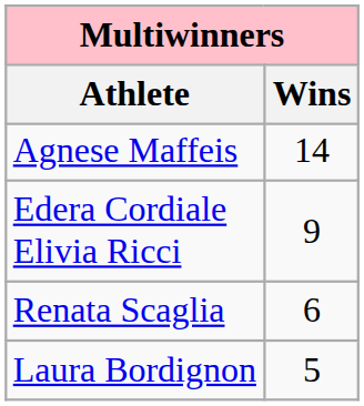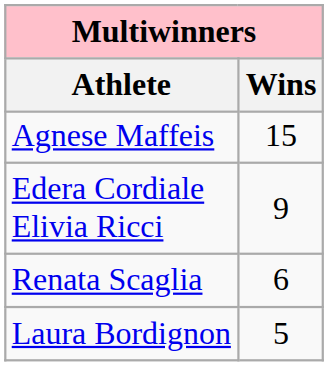 <table class="wikitable" style="margin-left: auto; margin-right: auto; border: none; font-size:90%; text-align:left">
 <tr>
 <td bgcolor=pink align=center colspan=2><strong>Multiwinners</strong></td>
 </tr>
 <tr>
 <th>Athlete</th>
 <th>Wins</th>
 </tr>
 <tr>
 <td><a href='#'>Agnese Maffeis</a></td>
-<td align=center>14</td>
+<td align=center>15</td>
 </tr>
 <tr>
 <td><a href='#'>Edera Cordiale</a><br><a href='#'>Elivia Ricci</a></td>
 <td align=center>9</td>
 </tr>
 <tr>
 <td><a href='#'>Renata Scaglia</a></td>
 <td align=center>6</td>
 </tr>
 <tr>
 <td><a href='#'>Laura Bordignon</a></td>
 <td align=center>5</td>
 </tr>
 </table>
